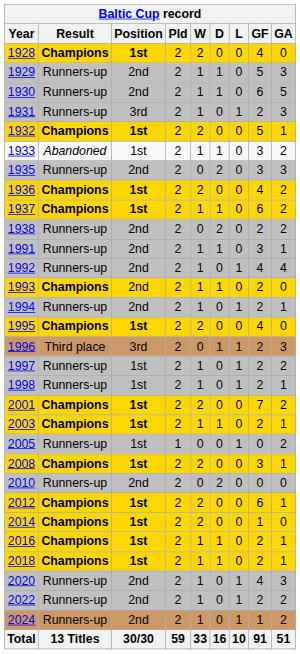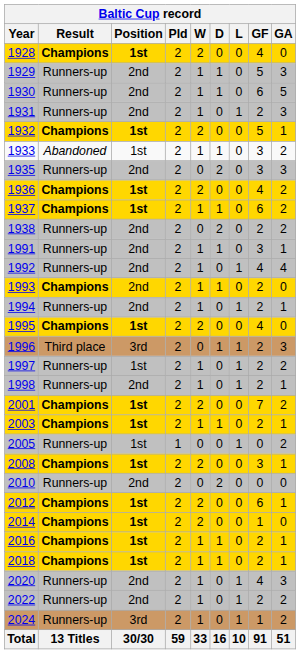 <table class="wikitable" style="text-align: center;">
 <tr>
 <th colspan=9><a href='#'>Baltic Cup</a> record</th>
 </tr>
 <tr>
 <th>Year</th>
 <th>Result</th>
 <th>Position</th>
 <th>Pld</th>
 <th>W</th>
 <th>D</th>
 <th>L</th>
 <th>GF</th>
 <th>GA</th>
 </tr>
 <tr style="background:gold;">
 <td><a href='#'>1928</a></td>
 <td><strong>Champions</strong></td>
 <td><strong>1st</strong></td>
 <td>2</td>
 <td>2</td>
 <td>0</td>
 <td>0</td>
 <td>4</td>
 <td>0</td>
 </tr>
 <tr style="background:Silver;">
 <td><a href='#'>1929</a></td>
 <td>Runners-up</td>
 <td>2nd</td>
 <td>2</td>
 <td>1</td>
 <td>1</td>
 <td>0</td>
 <td>5</td>
 <td>3</td>
 </tr>
 <tr style="background:Silver;">
 <td><a href='#'>1930</a></td>
 <td>Runners-up</td>
 <td>2nd</td>
 <td>2</td>
 <td>1</td>
 <td>1</td>
 <td>0</td>
 <td>6</td>
 <td>5</td>
 </tr>
 <tr style="background:Silver;">
 <td><a href='#'>1931</a></td>
 <td>Runners-up</td>
-<td>3rd</td>
+<td>2nd</td>
 <td>2</td>
 <td>1</td>
 <td>0</td>
 <td>1</td>
 <td>2</td>
 <td>3</td>
 </tr>
 <tr style="background:gold;">
 <td><a href='#'>1932</a></td>
 <td><strong>Champions</strong></td>
 <td><strong>1st</strong></td>
 <td>2</td>
 <td>2</td>
 <td>0</td>
 <td>0</td>
 <td>5</td>
 <td>1</td>
 </tr>
 <tr>
 <td><a href='#'>1933</a></td>
 <td><em>Abandoned</em></td>
 <td>1st</td>
 <td>2</td>
 <td>1</td>
 <td>1</td>
 <td>0</td>
 <td>3</td>
 <td>2</td>
 </tr>
 <tr style="background:Silver;">
 <td><a href='#'>1935</a></td>
 <td>Runners-up</td>
 <td>2nd</td>
 <td>2</td>
 <td>0</td>
 <td>2</td>
 <td>0</td>
 <td>3</td>
 <td>3</td>
 </tr>
 <tr style="background:gold;">
 <td><a href='#'>1936</a></td>
 <td><strong>Champions</strong></td>
 <td><strong>1st</strong></td>
 <td>2</td>
 <td>2</td>
 <td>0</td>
 <td>0</td>
 <td>4</td>
 <td>2</td>
 </tr>
 <tr style="background:gold;">
 <td><a href='#'>1937</a></td>
 <td><strong>Champions</strong></td>
 <td><strong>1st</strong></td>
 <td>2</td>
 <td>1</td>
 <td>1</td>
 <td>0</td>
 <td>6</td>
 <td>2</td>
 </tr>
 <tr style="background:Silver;">
 <td><a href='#'>1938</a></td>
 <td>Runners-up</td>
 <td>2nd</td>
 <td>2</td>
 <td>0</td>
 <td>2</td>
 <td>0</td>
 <td>2</td>
 <td>2</td>
 </tr>
 <tr style="background:Silver;">
 <td><a href='#'>1991</a></td>
 <td>Runners-up</td>
 <td>2nd</td>
 <td>2</td>
 <td>1</td>
 <td>1</td>
 <td>0</td>
 <td>3</td>
 <td>1</td>
 </tr>
 <tr style="background:Silver;">
 <td><a href='#'>1992</a></td>
 <td>Runners-up</td>
 <td>2nd</td>
 <td>2</td>
 <td>1</td>
 <td>0</td>
 <td>1</td>
 <td>4</td>
 <td>4</td>
 </tr>
 <tr style="background:gold;">
 <td><a href='#'>1993</a></td>
 <td><strong>Champions</strong></td>
 <td>2nd</td>
 <td>2</td>
 <td>1</td>
 <td>1</td>
 <td>0</td>
 <td>2</td>
 <td>0</td>
 </tr>
 <tr style="background:Silver;">
 <td><a href='#'>1994</a></td>
 <td>Runners-up</td>
 <td>2nd</td>
 <td>2</td>
 <td>1</td>
 <td>0</td>
 <td>1</td>
 <td>2</td>
 <td>1</td>
 </tr>
 <tr style="background:gold;">
 <td><a href='#'>1995</a></td>
 <td><strong>Champions</strong></td>
 <td><strong>1st</strong></td>
 <td>2</td>
 <td>2</td>
 <td>0</td>
 <td>0</td>
 <td>4</td>
 <td>0</td>
 </tr>
 <tr style="background:#c96;">
 <td><a href='#'>1996</a></td>
 <td>Third place</td>
 <td>3rd</td>
 <td>2</td>
 <td>0</td>
 <td>1</td>
 <td>1</td>
 <td>2</td>
 <td>3</td>
 </tr>
 <tr style="background:Silver;">
 <td><a href='#'>1997</a></td>
 <td>Runners-up</td>
 <td>1st</td>
 <td>2</td>
 <td>1</td>
 <td>0</td>
 <td>1</td>
 <td>2</td>
 <td>2</td>
 </tr>
 <tr style="background:Silver;">
 <td><a href='#'>1998</a></td>
 <td>Runners-up</td>
-<td>1st</td>
+<td>2nd</td>
 <td>2</td>
 <td>1</td>
 <td>0</td>
 <td>1</td>
 <td>2</td>
 <td>1</td>
 </tr>
 <tr style="background:gold;">
 <td><a href='#'>2001</a></td>
 <td><strong>Champions</strong></td>
 <td><strong>1st</strong></td>
 <td>2</td>
 <td>2</td>
 <td>0</td>
 <td>0</td>
 <td>7</td>
 <td>2</td>
 </tr>
 <tr style="background:gold;">
 <td><a href='#'>2003</a></td>
 <td><strong>Champions</strong></td>
 <td><strong>1st</strong></td>
 <td>2</td>
 <td>1</td>
 <td>1</td>
 <td>0</td>
 <td>2</td>
 <td>1</td>
 </tr>
 <tr style="background:Silver;">
 <td><a href='#'>2005</a></td>
 <td>Runners-up</td>
 <td>1st</td>
 <td>1</td>
 <td>0</td>
 <td>0</td>
 <td>1</td>
 <td>0</td>
 <td>2</td>
 </tr>
 <tr style="background:gold;">
 <td><a href='#'>2008</a></td>
 <td><strong>Champions</strong></td>
 <td><strong>1st</strong></td>
 <td>2</td>
 <td>2</td>
 <td>0</td>
 <td>0</td>
 <td>3</td>
 <td>1</td>
 </tr>
 <tr style="background:Silver;">
 <td><a href='#'>2010</a></td>
 <td>Runners-up</td>
 <td>2nd</td>
 <td>2</td>
 <td>0</td>
 <td>2</td>
 <td>0</td>
 <td>0</td>
 <td>0</td>
 </tr>
 <tr style="background:gold;">
 <td><a href='#'>2012</a></td>
 <td><strong>Champions</strong></td>
 <td><strong>1st</strong></td>
 <td>2</td>
 <td>2</td>
 <td>0</td>
 <td>0</td>
 <td>6</td>
 <td>1</td>
 </tr>
 <tr style="background:gold;">
 <td><a href='#'>2014</a></td>
 <td><strong>Champions</strong></td>
 <td><strong>1st</strong></td>
 <td>2</td>
 <td>2</td>
 <td>0</td>
 <td>0</td>
 <td>1</td>
 <td>0</td>
 </tr>
 <tr style="background:gold;">
 <td><a href='#'>2016</a></td>
 <td><strong>Champions</strong></td>
 <td><strong>1st</strong></td>
 <td>2</td>
 <td>1</td>
 <td>1</td>
 <td>0</td>
 <td>2</td>
 <td>1</td>
 </tr>
 <tr style="background:gold;">
 <td><a href='#'>2018</a></td>
 <td><strong>Champions</strong></td>
 <td><strong>1st</strong></td>
 <td>2</td>
 <td>1</td>
 <td>1</td>
 <td>0</td>
 <td>2</td>
 <td>1</td>
 </tr>
 <tr style="background:Silver;">
 <td><a href='#'>2020</a></td>
 <td>Runners-up</td>
 <td>2nd</td>
 <td>2</td>
 <td>1</td>
 <td>0</td>
 <td>1</td>
 <td>4</td>
 <td>3</td>
 </tr>
 <tr style="background:Silver;">
 <td><a href='#'>2022</a></td>
 <td>Runners-up</td>
 <td>2nd</td>
 <td>2</td>
 <td>1</td>
 <td>0</td>
 <td>1</td>
 <td>2</td>
 <td>2</td>
 </tr>
 <tr style="background:#c96;">
 <td><a href='#'>2024</a></td>
 <td>Runners-up</td>
-<td>2nd</td>
+<td>3rd</td>
 <td>2</td>
 <td>1</td>
 <td>0</td>
 <td>1</td>
 <td>1</td>
 <td>2</td>
 </tr>
 <tr>
 <th>Total</th>
 <th>13 Titles</th>
 <th>30/30</th>
 <th>59</th>
 <th>33</th>
 <th>16</th>
 <th>10</th>
 <th>91</th>
 <th>51</th>
 </tr>
 </table>
